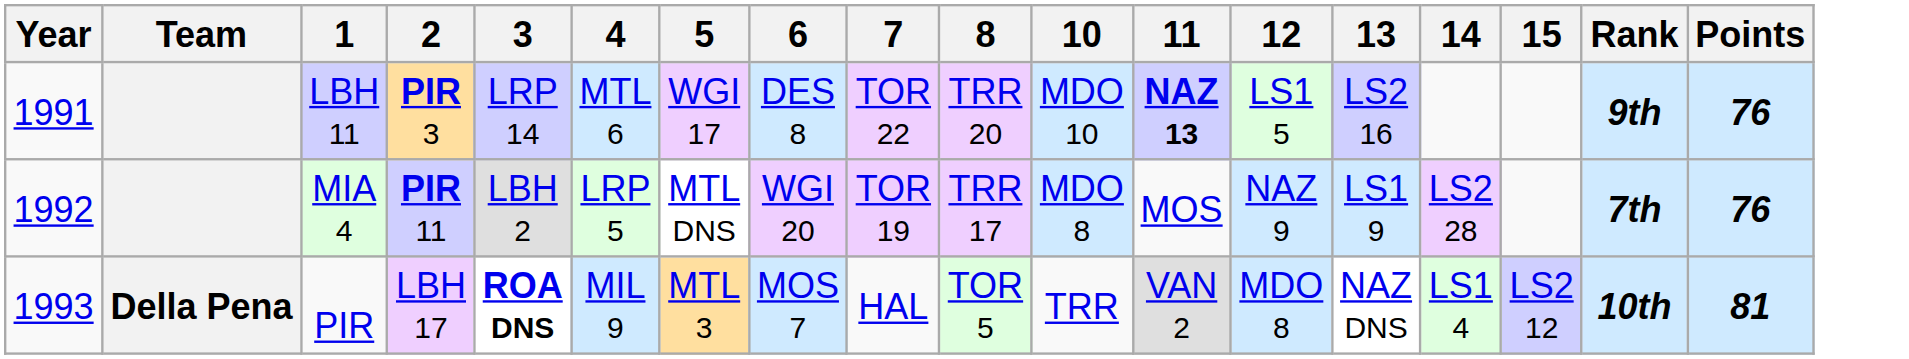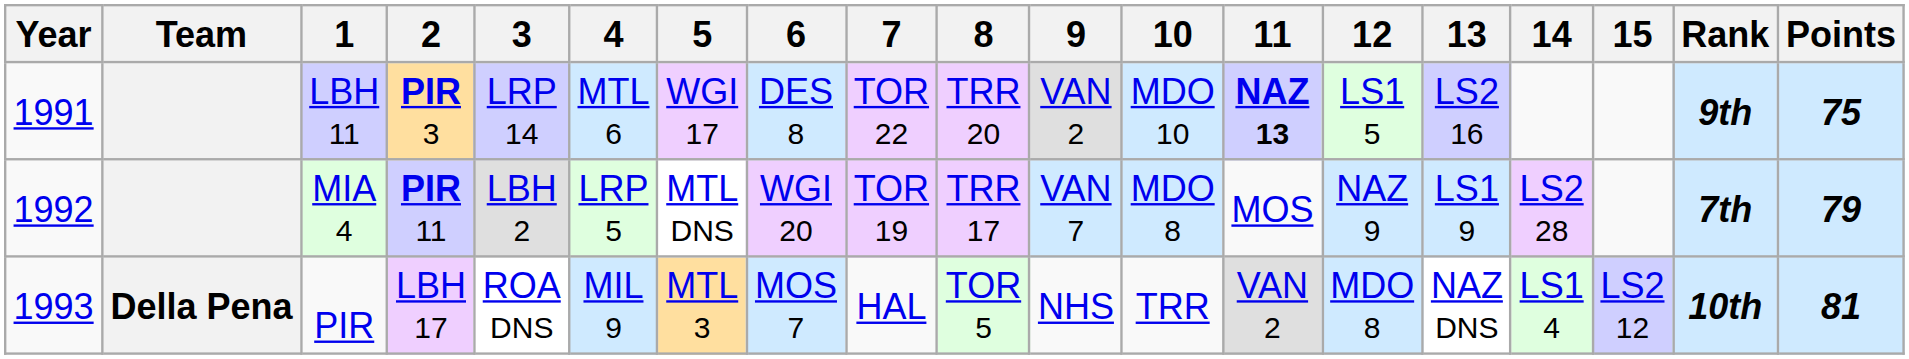 <table class="wikitable" style="text-align:center; font-size:95%">
 <tr>
 <th>Year</th>
 <th>Team</th>
 <th>1</th>
 <th>2</th>
 <th>3</th>
 <th>4</th>
 <th>5</th>
 <th>6</th>
 <th>7</th>
 <th>8</th>
+<th>9</th>
 <th>10</th>
 <th>11</th>
 <th>12</th>
 <th>13</th>
 <th>14</th>
 <th>15</th>
 <th>Rank</th>
 <th>Points</th>
 </tr>
 <tr>
 <td><a href='#'>1991</a></td>
 <th></th>
 <td style="background-color:#CFCFFF"><a href='#'>LBH</a><br><small>11</small></td>
 <td style="background-color:#FFDF9F"><strong><a href='#'>PIR</a></strong><br><small>3</small></td>
 <td style="background-color:#CFCFFF"><a href='#'>LRP</a><br><small>14</small></td>
 <td style="background-color:#CFEAFF"><a href='#'>MTL</a><br><small>6</small></td>
 <td style="background-color:#EFCFFF"><a href='#'>WGI</a><br><small>17</small></td>
 <td style="background-color:#CFEAFF"><a href='#'>DES</a><br><small>8</small></td>
 <td style="background-color:#EFCFFF"><a href='#'>TOR</a><br><small>22</small></td>
 <td style="background-color:#EFCFFF"><a href='#'>TRR</a><br><small>20</small></td>
+<td style="background-color:#DFDFDF"><a href='#'>VAN</a><br><small>2</small></td>
 <td style="background-color:#CFEAFF"><a href='#'>MDO</a><br><small>10</small></td>
 <td style="background-color:#CFCFFF"><strong><a href='#'>NAZ</a><br><small>13</small></strong></td>
 <td style="background-color:#DFFFDF"><a href='#'>LS1</a><br><small>5</small></td>
 <td style="background-color:#CFCFFF"><a href='#'>LS2</a><br><small>16</small></td>
 <td></td>
 <td></td>
 <td style="background-color:#CFEAFF"><strong><em>9th</em></strong></td>
-<td style="background-color:#CFEAFF"><strong><em>76</em></strong></td>
+<td style="background-color:#CFEAFF"><strong><em>75</em></strong></td>
 </tr>
 <tr>
 <td><a href='#'>1992</a></td>
 <th></th>
 <td style="background-color:#DFFFDF"><a href='#'>MIA</a><br><small>4</small></td>
 <td style="background-color:#CFCFFF"><strong><a href='#'>PIR</a></strong><br><small>11</small></td>
 <td style="background-color:#DFDFDF"><a href='#'>LBH</a><br><small>2</small></td>
 <td style="background-color:#DFFFDF"><a href='#'>LRP</a><br><small>5</small></td>
 <td style="background-color:#FFFFFF"><a href='#'>MTL</a><br><small>DNS</small></td>
 <td style="background-color:#EFCFFF"><a href='#'>WGI</a><br><small>20</small></td>
 <td style="background-color:#EFCFFF"><a href='#'>TOR</a><br><small>19</small></td>
 <td style="background-color:#EFCFFF"><a href='#'>TRR</a><br><small>17</small></td>
+<td style="background-color:#CFEAFF"><a href='#'>VAN</a><br><small>7</small></td>
 <td style="background-color:#CFEAFF"><a href='#'>MDO</a><br><small>8</small></td>
 <td><a href='#'>MOS</a></td>
 <td style="background-color:#CFEAFF"><a href='#'>NAZ</a><br><small>9</small></td>
 <td style="background-color:#CFEAFF"><a href='#'>LS1</a><br><small>9</small></td>
 <td style="background-color:#EFCFFF"><a href='#'>LS2</a><br><small>28</small></td>
 <td></td>
 <td style="background-color:#CFEAFF"><strong><em>7th</em></strong></td>
-<td style="background-color:#CFEAFF"><strong><em>76</em></strong></td>
+<td style="background-color:#CFEAFF"><strong><em>79</em></strong></td>
 </tr>
 <tr>
 <td><a href='#'>1993</a></td>
 <th>Della Pena</th>
 <td><br> <a href='#'>PIR</a></td>
 <td style="background-color:#EFCFFF"><a href='#'>LBH</a><br><small>17</small></td>
-<td style="background-color:#FFFFFF"><strong><a href='#'>ROA</a><br><small>DNS</small></strong></td>
+<td style="background-color:#FFFFFF"><a href='#'>ROA</a><br><small>DNS</small></td>
 <td style="background-color:#CFEAFF"><a href='#'>MIL</a><br><small>9</small></td>
 <td style="background-color:#FFDF9F"><a href='#'>MTL</a><br><small>3</small></td>
 <td style="background-color:#CFEAFF"><a href='#'>MOS</a><br><small>7</small></td>
 <td><a href='#'>HAL</a></td>
 <td style="background-color:#DFFFDF"><a href='#'>TOR</a><br><small>5</small></td>
+<td><a href='#'>NHS</a></td>
 <td><a href='#'>TRR</a></td>
 <td style="background-color:#DFDFDF"><a href='#'>VAN</a><br><small>2</small></td>
 <td style="background-color:#CFEAFF"><a href='#'>MDO</a><br><small>8</small></td>
 <td style="background-color:#FFFFFF"><a href='#'>NAZ</a><br><small>DNS</small></td>
 <td style="background-color:#DFFFDF"><a href='#'>LS1</a><br><small>4</small></td>
 <td style="background-color:#CFCFFF"><a href='#'>LS2</a><br><small>12</small></td>
 <td style="background-color:#CFEAFF"><strong><em>10th</em></strong></td>
 <td style="background-color:#CFEAFF"><strong><em>81</em></strong></td>
 </tr>
 </table>
